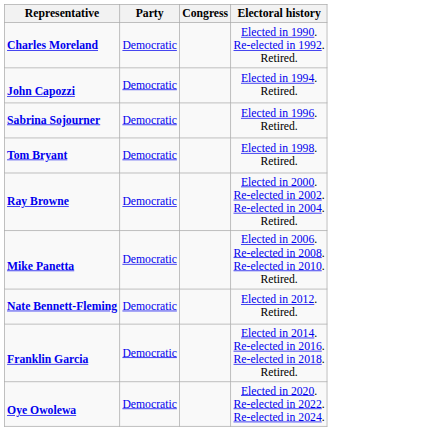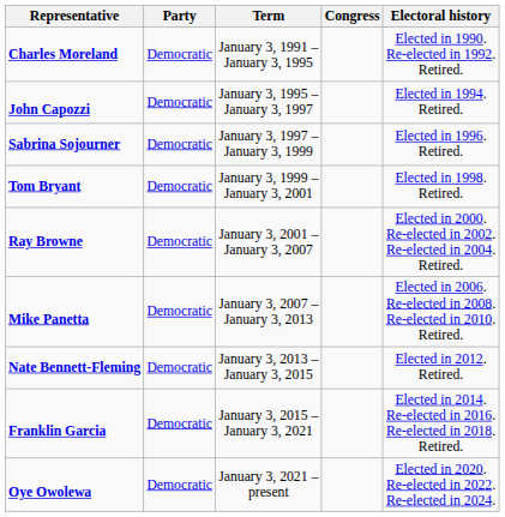 <table class=wikitable style="text-align:center">
 <tr valign=bottom>
 <th>Representative</th>
 <th>Party</th>
+<th>Term</th>
 <th>Congress</th>
 <th>Electoral history</th>
 </tr>
 <tr style="height:3em">
 <td align=left><strong><a href='#'>Charles Moreland</a></strong></td>
 <td><a href='#'>Democratic</a></td>
+<td nowrap>January 3, 1991 –<br>January 3, 1995</td>
 <td></td>
 <td><a href='#'>Elected in 1990</a>.<br><a href='#'>Re-elected in 1992</a>. <br> Retired.</td>
 </tr>
 <tr style="height:3em">
 <td align=left> <br> <strong><a href='#'>John Capozzi</a></strong></td>
 <td><a href='#'>Democratic</a></td>
+<td nowrap>January 3, 1995 –<br>January 3, 1997</td>
 <td></td>
 <td><a href='#'>Elected in 1994</a>. <br> Retired.</td>
 </tr>
 <tr style="height:3em">
 <td align=left><strong><a href='#'>Sabrina Sojourner</a></strong></td>
 <td><a href='#'>Democratic</a></td>
+<td nowrap>January 3, 1997 –<br>January 3, 1999</td>
 <td></td>
 <td><a href='#'>Elected in 1996</a>. <br> Retired.</td>
 </tr>
 <tr style="height:3em">
 <td align=left><strong><a href='#'>Tom Bryant</a></strong></td>
 <td><a href='#'>Democratic</a></td>
+<td nowrap>January 3, 1999 –<br>January 3, 2001</td>
 <td></td>
 <td><a href='#'>Elected in 1998</a>. <br> Retired.</td>
 </tr>
 <tr style="height:3em">
 <td align=left><strong><a href='#'>Ray Browne</a></strong></td>
 <td><a href='#'>Democratic</a></td>
+<td nowrap>January 3, 2001 –<br>January 3, 2007</td>
 <td></td>
 <td><a href='#'>Elected in 2000</a>.<br><a href='#'>Re-elected in 2002</a>.<br><a href='#'>Re-elected in 2004</a>. <br> Retired.</td>
 </tr>
 <tr style="height:3em">
 <td align=left> <br> <strong><a href='#'>Mike Panetta</a></strong></td>
 <td><a href='#'>Democratic</a></td>
+<td nowrap>January 3, 2007 –<br>January 3, 2013</td>
 <td></td>
 <td><a href='#'>Elected in 2006</a>.<br><a href='#'>Re-elected in 2008</a>.<br><a href='#'>Re-elected in 2010</a>. <br> Retired.</td>
 </tr>
 <tr style="height:3em">
 <td align=left><strong><a href='#'>Nate Bennett-Fleming</a></strong></td>
 <td><a href='#'>Democratic</a></td>
+<td nowrap>January 3, 2013 –<br>January 3, 2015</td>
 <td></td>
 <td><a href='#'>Elected in 2012</a>. <br> Retired.</td>
 </tr>
 <tr style="height:3em">
 <td align=left> <br> <strong><a href='#'>Franklin Garcia</a></strong></td>
 <td><a href='#'>Democratic</a></td>
+<td nowrap>January 3, 2015 –<br>January 3, 2021</td>
 <td></td>
 <td><a href='#'>Elected in 2014</a>.<br><a href='#'>Re-elected in 2016</a>.<br><a href='#'>Re-elected in 2018</a>. <br> Retired.</td>
 </tr>
 <tr style="height:3em">
 <td align=left> <br> <strong><a href='#'>Oye Owolewa</a></strong></td>
 <td><a href='#'>Democratic</a></td>
+<td nowrap>January 3, 2021 –<br>present</td>
 <td></td>
 <td><a href='#'>Elected in 2020</a>.<br><a href='#'>Re-elected in 2022</a>.<br><a href='#'>Re-elected in 2024</a>.</td>
 </tr>
 </table>
